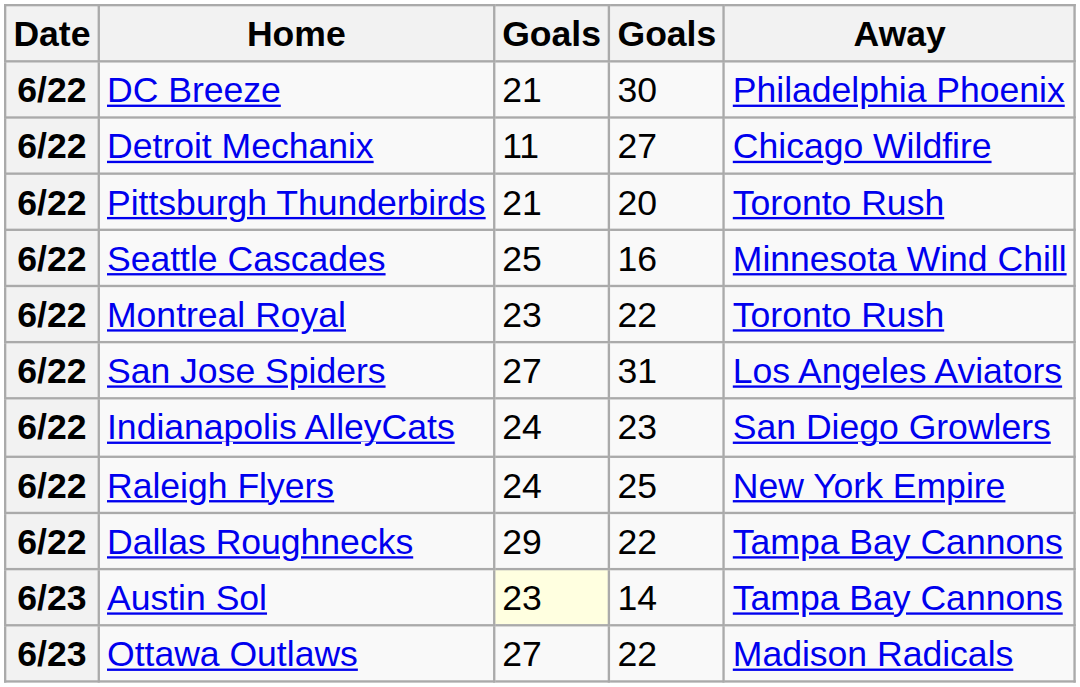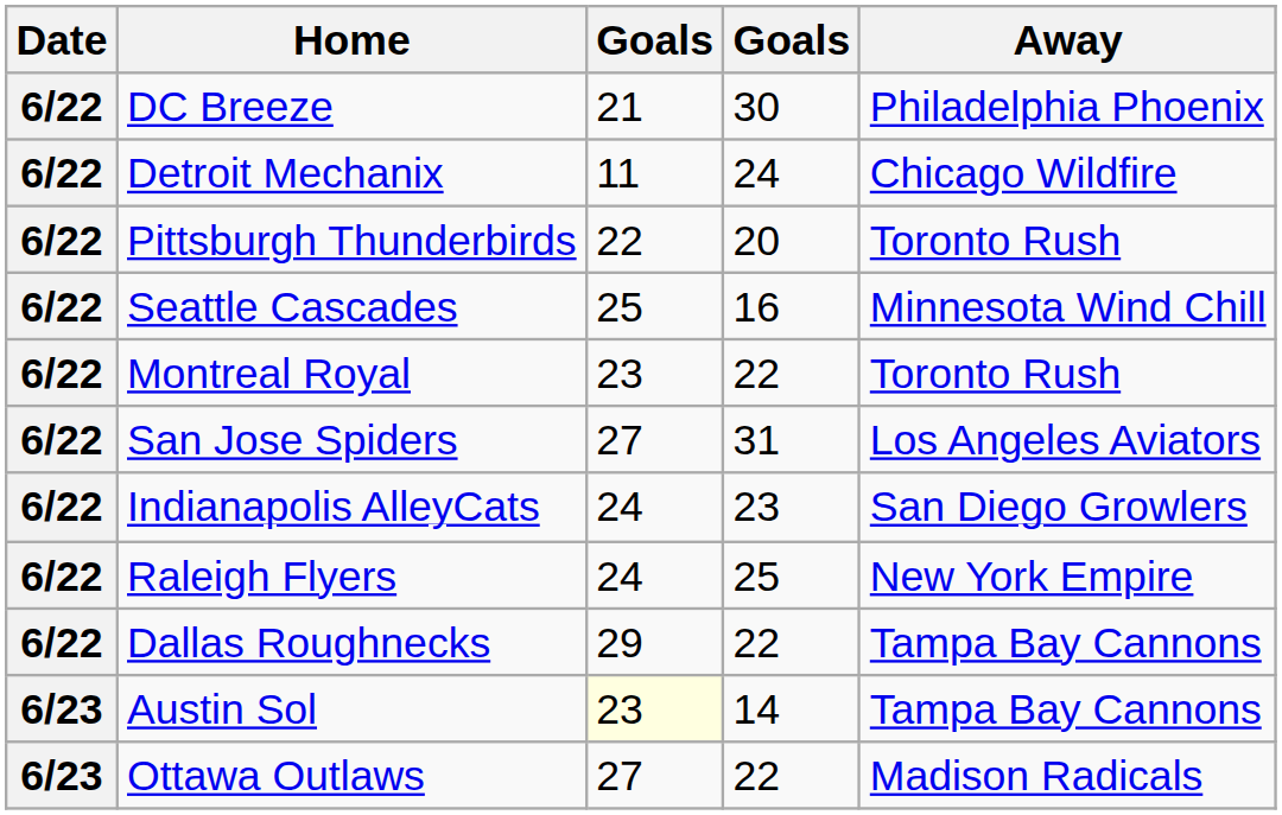 <table class="wikitable" style="font-size: 95%;">
 <tr>
 <th>Date</th>
 <th>Home</th>
 <th>Goals</th>
 <th>Goals</th>
 <th>Away</th>
 </tr>
 <tr>
 <th>6/22</th>
 <td><a href='#'>DC Breeze</a></td>
 <td>21</td>
 <td>30</td>
 <td><a href='#'>Philadelphia Phoenix</a></td>
 </tr>
 <tr>
 <th>6/22</th>
 <td><a href='#'>Detroit Mechanix</a></td>
 <td>11</td>
-<td>27</td>
+<td>24</td>
 <td><a href='#'>Chicago Wildfire</a></td>
 </tr>
 <tr>
 <th>6/22</th>
 <td><a href='#'>Pittsburgh Thunderbirds</a></td>
-<td>21</td>
+<td>22</td>
 <td>20</td>
 <td><a href='#'>Toronto Rush</a></td>
 </tr>
 <tr>
 <th>6/22</th>
 <td><a href='#'>Seattle Cascades</a></td>
 <td>25</td>
 <td>16</td>
 <td><a href='#'>Minnesota Wind Chill</a></td>
 </tr>
 <tr>
 <th>6/22</th>
 <td><a href='#'>Montreal Royal</a></td>
 <td>23</td>
 <td>22</td>
 <td><a href='#'>Toronto Rush</a></td>
 </tr>
 <tr>
 <th>6/22</th>
 <td><a href='#'>San Jose Spiders</a></td>
 <td>27</td>
 <td>31</td>
 <td><a href='#'>Los Angeles Aviators</a></td>
 </tr>
 <tr>
 <th>6/22</th>
 <td><a href='#'>Indianapolis AlleyCats</a></td>
 <td>24</td>
 <td>23</td>
 <td><a href='#'>San Diego Growlers</a></td>
 </tr>
 <tr>
 <th>6/22</th>
 <td><a href='#'>Raleigh Flyers</a></td>
 <td>24</td>
 <td>25</td>
 <td><a href='#'>New York Empire</a></td>
 </tr>
 <tr>
 <th>6/22</th>
 <td><a href='#'>Dallas Roughnecks</a></td>
 <td>29</td>
 <td>22</td>
 <td><a href='#'>Tampa Bay Cannons</a></td>
 </tr>
 <tr>
 <th>6/23</th>
 <td><a href='#'>Austin Sol</a></td>
 <td style="background: lightyellow;">23</td>
 <td>14</td>
 <td><a href='#'>Tampa Bay Cannons</a></td>
 </tr>
 <tr>
 <th>6/23</th>
 <td><a href='#'>Ottawa Outlaws</a></td>
 <td>27</td>
 <td>22</td>
 <td><a href='#'>Madison Radicals</a></td>
 </tr>
 </table>
